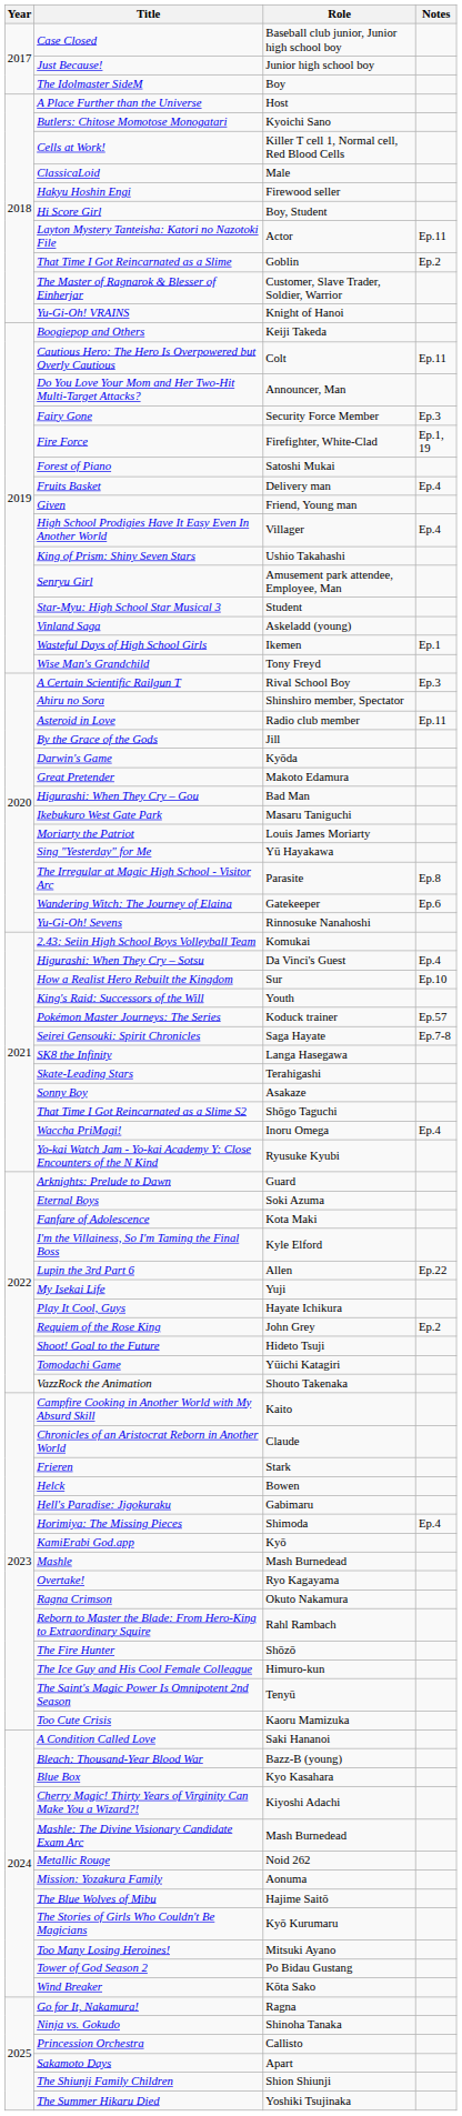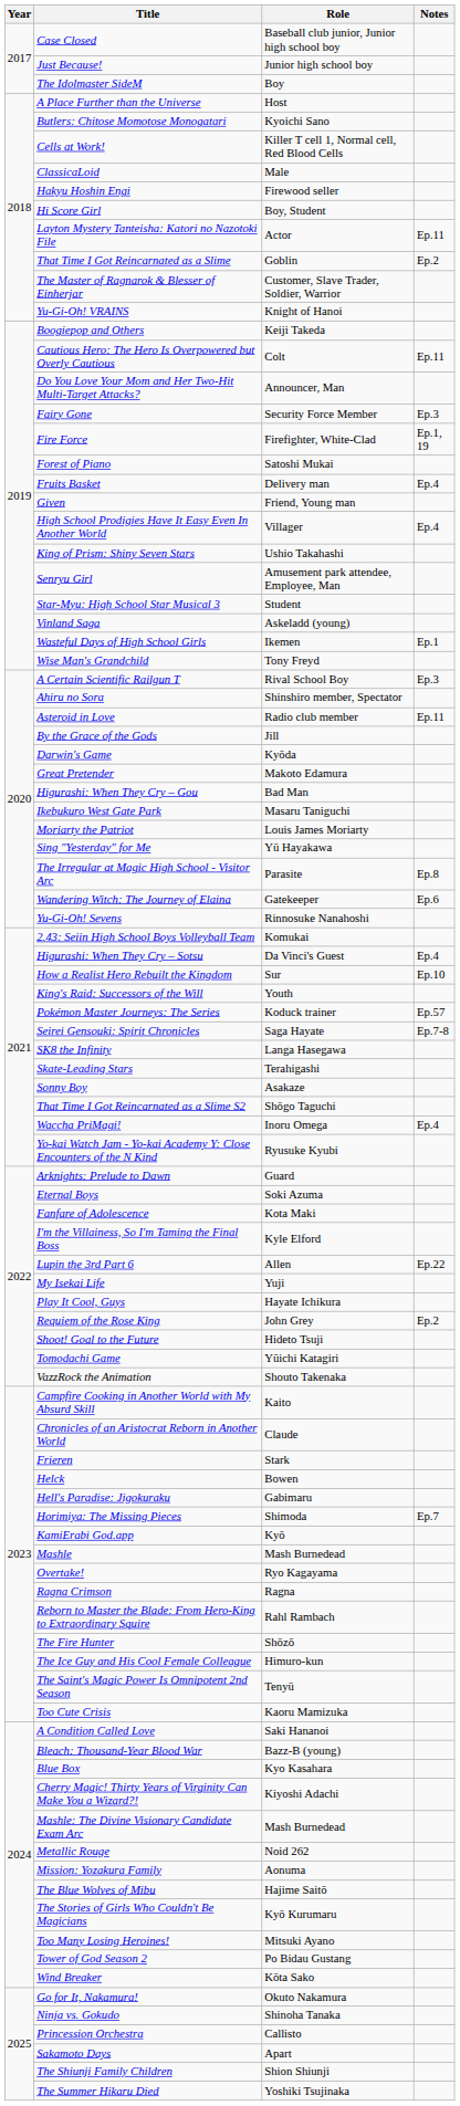 <table class="wikitable">
 <tr>
 <th>Year</th>
 <th>Title</th>
 <th>Role</th>
 <th class="unsortable">Notes</th>
 </tr>
 <tr>
 <td rowspan="3">2017</td>
 <td><em><a href='#'>Case Closed</a></em></td>
 <td>Baseball club junior, Junior high school boy</td>
 <td></td>
 </tr>
 <tr>
 <td><em><a href='#'>Just Because!</a></em></td>
 <td>Junior high school boy</td>
 <td></td>
 </tr>
 <tr>
 <td><em><a href='#'>The Idolmaster SideM</a></em></td>
 <td>Boy</td>
 <td></td>
 </tr>
 <tr>
 <td rowspan="10">2018</td>
 <td><em><a href='#'>A Place Further than the Universe</a></em></td>
 <td>Host</td>
 <td></td>
 </tr>
 <tr>
 <td><em><a href='#'>Butlers: Chitose Momotose Monogatari</a></em></td>
 <td>Kyoichi Sano</td>
 <td></td>
 </tr>
 <tr>
 <td><em><a href='#'>Cells at Work!</a></em></td>
 <td>Killer T cell 1, Normal cell, Red Blood Cells</td>
 <td></td>
 </tr>
 <tr>
 <td><em><a href='#'>ClassicaLoid</a></em></td>
 <td>Male</td>
 <td></td>
 </tr>
 <tr>
 <td><em><a href='#'>Hakyu Hoshin Engi</a></em></td>
 <td>Firewood seller</td>
 <td></td>
 </tr>
 <tr>
 <td><em><a href='#'>Hi Score Girl</a></em></td>
 <td>Boy, Student</td>
 <td></td>
 </tr>
 <tr>
 <td><em><a href='#'>Layton Mystery Tanteisha: Katori no Nazotoki File</a></em></td>
 <td>Actor</td>
 <td>Ep.11</td>
 </tr>
 <tr>
 <td><em><a href='#'>That Time I Got Reincarnated as a Slime</a></em></td>
 <td>Goblin</td>
 <td>Ep.2</td>
 </tr>
 <tr>
 <td><em><a href='#'>The Master of Ragnarok & Blesser of Einherjar</a></em></td>
 <td>Customer, Slave Trader, Soldier, Warrior</td>
 <td></td>
 </tr>
 <tr>
 <td><em><a href='#'>Yu-Gi-Oh! VRAINS</a></em></td>
 <td>Knight of Hanoi</td>
 <td></td>
 </tr>
 <tr>
 <td rowspan="15">2019</td>
 <td><em><a href='#'>Boogiepop and Others</a></em></td>
 <td>Keiji Takeda</td>
 <td></td>
 </tr>
 <tr>
 <td><em><a href='#'>Cautious Hero: The Hero Is Overpowered but Overly Cautious</a></em></td>
 <td>Colt</td>
 <td>Ep.11</td>
 </tr>
 <tr>
 <td><em><a href='#'>Do You Love Your Mom and Her Two-Hit Multi-Target Attacks?</a></em></td>
 <td>Announcer, Man</td>
 <td></td>
 </tr>
 <tr>
 <td><em><a href='#'>Fairy Gone</a></em></td>
 <td>Security Force Member</td>
 <td>Ep.3</td>
 </tr>
 <tr>
 <td><em><a href='#'>Fire Force</a></em></td>
 <td>Firefighter, White-Clad</td>
 <td>Ep.1, 19</td>
 </tr>
 <tr>
 <td><em><a href='#'>Forest of Piano</a></em></td>
 <td>Satoshi Mukai</td>
 <td></td>
 </tr>
 <tr>
 <td><em><a href='#'>Fruits Basket</a></em></td>
 <td>Delivery man</td>
 <td>Ep.4</td>
 </tr>
 <tr>
 <td><em><a href='#'>Given</a></em></td>
 <td>Friend, Young man</td>
 <td></td>
 </tr>
 <tr>
 <td><em><a href='#'>High School Prodigies Have It Easy Even In Another World</a></em></td>
 <td>Villager</td>
 <td>Ep.4</td>
 </tr>
 <tr>
 <td><em><a href='#'>King of Prism: Shiny Seven Stars</a></em></td>
 <td>Ushio Takahashi</td>
 <td></td>
 </tr>
 <tr>
 <td><em><a href='#'>Senryu Girl</a></em></td>
 <td>Amusement park attendee, Employee, Man</td>
 <td></td>
 </tr>
 <tr>
 <td><em><a href='#'>Star-Myu: High School Star Musical 3</a></em></td>
 <td>Student</td>
 <td></td>
 </tr>
 <tr>
 <td><em><a href='#'>Vinland Saga</a></em></td>
 <td>Askeladd (young)</td>
 <td></td>
 </tr>
 <tr>
 <td><em><a href='#'>Wasteful Days of High School Girls</a></em></td>
 <td>Ikemen</td>
 <td>Ep.1</td>
 </tr>
 <tr>
 <td><em><a href='#'>Wise Man's Grandchild</a></em></td>
 <td>Tony Freyd</td>
 <td></td>
 </tr>
 <tr>
 <td rowspan="13">2020</td>
 <td><em><a href='#'>A Certain Scientific Railgun T</a></em></td>
 <td>Rival School Boy</td>
 <td>Ep.3</td>
 </tr>
 <tr>
 <td><em><a href='#'>Ahiru no Sora</a></em></td>
 <td>Shinshiro member, Spectator</td>
 <td></td>
 </tr>
 <tr>
 <td><em><a href='#'>Asteroid in Love</a></em></td>
 <td>Radio club member</td>
 <td>Ep.11</td>
 </tr>
 <tr>
 <td><em><a href='#'>By the Grace of the Gods</a></em></td>
 <td>Jill</td>
 <td></td>
 </tr>
 <tr>
 <td><em><a href='#'>Darwin's Game</a></em></td>
 <td>Kyōda</td>
 <td></td>
 </tr>
 <tr>
 <td><em><a href='#'>Great Pretender</a></em></td>
 <td>Makoto Edamura</td>
 <td></td>
 </tr>
 <tr>
 <td><em><a href='#'>Higurashi: When They Cry – Gou</a></em></td>
 <td>Bad Man</td>
 <td></td>
 </tr>
 <tr>
 <td><em><a href='#'>Ikebukuro West Gate Park</a></em></td>
 <td>Masaru Taniguchi</td>
 <td></td>
 </tr>
 <tr>
 <td><em><a href='#'>Moriarty the Patriot</a></em></td>
 <td>Louis James Moriarty</td>
 <td></td>
 </tr>
 <tr>
 <td><em><a href='#'>Sing "Yesterday" for Me</a></em></td>
 <td>Yū Hayakawa</td>
 <td></td>
 </tr>
 <tr>
 <td><em><a href='#'>The Irregular at Magic High School - Visitor Arc</a></em></td>
 <td>Parasite</td>
 <td>Ep.8</td>
 </tr>
 <tr>
 <td><em><a href='#'>Wandering Witch: The Journey of Elaina</a></em></td>
 <td>Gatekeeper</td>
 <td>Ep.6</td>
 </tr>
 <tr>
 <td><em><a href='#'>Yu-Gi-Oh! Sevens</a></em></td>
 <td>Rinnosuke Nanahoshi</td>
 <td></td>
 </tr>
 <tr>
 <td rowspan="12">2021</td>
 <td><em><a href='#'>2.43: Seiin High School Boys Volleyball Team</a></em></td>
 <td>Komukai</td>
 <td></td>
 </tr>
 <tr>
 <td><em><a href='#'>Higurashi: When They Cry – Sotsu</a></em></td>
 <td>Da Vinci's Guest</td>
 <td>Ep.4</td>
 </tr>
 <tr>
 <td><em><a href='#'>How a Realist Hero Rebuilt the Kingdom</a></em></td>
 <td>Sur</td>
 <td>Ep.10</td>
 </tr>
 <tr>
 <td><em><a href='#'>King's Raid: Successors of the Will</a></em></td>
 <td>Youth</td>
 <td></td>
 </tr>
 <tr>
 <td><em><a href='#'>Pokémon Master Journeys: The Series</a></em></td>
 <td>Koduck trainer</td>
 <td>Ep.57</td>
 </tr>
 <tr>
 <td><em><a href='#'>Seirei Gensouki: Spirit Chronicles</a></em></td>
 <td>Saga Hayate</td>
 <td>Ep.7-8</td>
 </tr>
 <tr>
 <td><em><a href='#'>SK8 the Infinity</a></em></td>
 <td>Langa Hasegawa</td>
 <td></td>
 </tr>
 <tr>
 <td><em><a href='#'>Skate-Leading Stars</a></em></td>
 <td>Terahigashi</td>
 <td></td>
 </tr>
 <tr>
 <td><em><a href='#'>Sonny Boy</a></em></td>
 <td>Asakaze</td>
 <td></td>
 </tr>
 <tr>
 <td><em><a href='#'>That Time I Got Reincarnated as a Slime S2</a></em></td>
 <td>Shōgo Taguchi</td>
 <td></td>
 </tr>
 <tr>
 <td><em><a href='#'>Waccha PriMagi!</a></em></td>
 <td>Inoru Omega</td>
 <td>Ep.4</td>
 </tr>
 <tr>
 <td><em><a href='#'>Yo-kai Watch Jam - Yo-kai Academy Y: Close Encounters of the N Kind</a></em></td>
 <td>Ryusuke Kyubi</td>
 <td></td>
 </tr>
 <tr>
 <td rowspan="11">2022</td>
 <td><em><a href='#'>Arknights: Prelude to Dawn</a></em></td>
 <td>Guard</td>
 <td></td>
 </tr>
 <tr>
 <td><em><a href='#'>Eternal Boys</a></em></td>
 <td>Soki Azuma</td>
 <td></td>
 </tr>
 <tr>
 <td><em><a href='#'>Fanfare of Adolescence</a></em></td>
 <td>Kota Maki</td>
 <td></td>
 </tr>
 <tr>
 <td><em><a href='#'>I'm the Villainess, So I'm Taming the Final Boss</a></em></td>
 <td>Kyle Elford</td>
 <td></td>
 </tr>
 <tr>
 <td><em><a href='#'>Lupin the 3rd Part 6</a></em></td>
 <td>Allen</td>
 <td>Ep.22</td>
 </tr>
 <tr>
 <td><em><a href='#'>My Isekai Life</a></em></td>
 <td>Yuji</td>
 <td></td>
 </tr>
 <tr>
 <td><em><a href='#'>Play It Cool, Guys</a></em></td>
 <td>Hayate Ichikura</td>
 <td></td>
 </tr>
 <tr>
 <td><em><a href='#'>Requiem of the Rose King</a></em></td>
 <td>John Grey</td>
 <td>Ep.2</td>
 </tr>
 <tr>
 <td><em><a href='#'>Shoot! Goal to the Future</a></em></td>
 <td>Hideto Tsuji</td>
 <td></td>
 </tr>
 <tr>
 <td><em><a href='#'>Tomodachi Game</a></em></td>
 <td>Yūichi Katagiri</td>
 <td></td>
 </tr>
 <tr>
 <td><em>VazzRock the Animation</em></td>
 <td>Shouto Takenaka</td>
 <td></td>
 </tr>
 <tr>
 <td rowspan="15">2023</td>
 <td><em><a href='#'>Campfire Cooking in Another World with My Absurd Skill</a></em></td>
 <td>Kaito</td>
 <td></td>
 </tr>
 <tr>
 <td><em><a href='#'>Chronicles of an Aristocrat Reborn in Another World</a></em></td>
 <td>Claude</td>
 <td></td>
 </tr>
 <tr>
 <td><em><a href='#'>Frieren</a></em></td>
 <td>Stark</td>
 <td></td>
 </tr>
 <tr>
 <td><em><a href='#'>Helck</a></em></td>
 <td>Bowen</td>
 <td></td>
 </tr>
 <tr>
 <td><em><a href='#'>Hell's Paradise: Jigokuraku</a></em></td>
 <td>Gabimaru</td>
 <td></td>
 </tr>
 <tr>
 <td><em><a href='#'>Horimiya: The Missing Pieces</a></em></td>
 <td>Shimoda</td>
-<td>Ep.4</td>
+<td>Ep.7</td>
 </tr>
 <tr>
 <td><em><a href='#'>KamiErabi God.app</a></em></td>
 <td>Kyō</td>
 <td></td>
 </tr>
 <tr>
 <td><em><a href='#'>Mashle</a></em></td>
 <td>Mash Burnedead</td>
 <td></td>
 </tr>
 <tr>
 <td><em><a href='#'>Overtake!</a></em></td>
 <td>Ryo Kagayama</td>
 <td></td>
 </tr>
 <tr>
 <td><em><a href='#'>Ragna Crimson</a></em></td>
-<td>Okuto Nakamura</td>
+<td>Ragna</td>
 <td></td>
 </tr>
 <tr>
 <td><em><a href='#'>Reborn to Master the Blade: From Hero-King to Extraordinary Squire</a></em></td>
 <td>Rahl Rambach</td>
 <td></td>
 </tr>
 <tr>
 <td><em><a href='#'>The Fire Hunter</a></em></td>
 <td>Shōzō</td>
 <td></td>
 </tr>
 <tr>
 <td><em><a href='#'>The Ice Guy and His Cool Female Colleague</a></em></td>
 <td>Himuro-kun</td>
 <td></td>
 </tr>
 <tr>
 <td><em><a href='#'>The Saint's Magic Power Is Omnipotent 2nd Season</a></em></td>
 <td>Tenyū</td>
 <td></td>
 </tr>
 <tr>
 <td><em><a href='#'>Too Cute Crisis</a></em></td>
 <td>Kaoru Mamizuka</td>
 <td></td>
 </tr>
 <tr>
 <td rowspan="12">2024</td>
 <td><em><a href='#'>A Condition Called Love</a></em></td>
 <td>Saki Hananoi</td>
 <td></td>
 </tr>
 <tr>
 <td><em><a href='#'>Bleach: Thousand-Year Blood War</a></em></td>
 <td>Bazz-B (young)</td>
 <td></td>
 </tr>
 <tr>
 <td><em><a href='#'>Blue Box</a></em></td>
 <td>Kyo Kasahara</td>
 <td></td>
 </tr>
 <tr>
 <td><em><a href='#'>Cherry Magic! Thirty Years of Virginity Can Make You a Wizard?!</a></em></td>
 <td>Kiyoshi Adachi</td>
 <td></td>
 </tr>
 <tr>
 <td><em><a href='#'>Mashle: The Divine Visionary Candidate Exam Arc</a></em></td>
 <td>Mash Burnedead</td>
 <td></td>
 </tr>
 <tr>
 <td><em><a href='#'>Metallic Rouge</a></em></td>
 <td>Noid 262</td>
 <td></td>
 </tr>
 <tr>
 <td><em><a href='#'>Mission: Yozakura Family</a></em></td>
 <td>Aonuma</td>
 <td></td>
 </tr>
 <tr>
 <td><em><a href='#'>The Blue Wolves of Mibu</a></em></td>
 <td>Hajime Saitō</td>
 <td></td>
 </tr>
 <tr>
 <td><em><a href='#'>The Stories of Girls Who Couldn't Be Magicians</a></em></td>
 <td>Kyō Kurumaru</td>
 <td></td>
 </tr>
 <tr>
 <td><em><a href='#'>Too Many Losing Heroines!</a></em></td>
 <td>Mitsuki Ayano</td>
 <td></td>
 </tr>
 <tr>
 <td><em><a href='#'>Tower of God Season 2</a></em></td>
 <td>Po Bidau Gustang</td>
 <td></td>
 </tr>
 <tr>
 <td><em><a href='#'>Wind Breaker</a></em></td>
 <td>Kōta Sako</td>
 <td></td>
 </tr>
 <tr>
 <td rowspan="6">2025</td>
 <td><em><a href='#'>Go for It, Nakamura!</a></em></td>
-<td>Ragna</td>
+<td>Okuto Nakamura</td>
 <td></td>
 </tr>
 <tr>
 <td><em><a href='#'>Ninja vs. Gokudo</a></em></td>
 <td>Shinoha Tanaka</td>
 <td></td>
 </tr>
 <tr>
 <td><em><a href='#'>Princession Orchestra</a></em></td>
 <td>Callisto</td>
 <td></td>
 </tr>
 <tr>
 <td><em><a href='#'>Sakamoto Days</a></em></td>
 <td>Apart</td>
 <td></td>
 </tr>
 <tr>
 <td><em><a href='#'>The Shiunji Family Children</a></em></td>
 <td>Shion Shiunji</td>
 <td></td>
 </tr>
 <tr>
 <td><em><a href='#'>The Summer Hikaru Died</a></em></td>
 <td>Yoshiki Tsujinaka</td>
 <td></td>
 </tr>
 </table>
